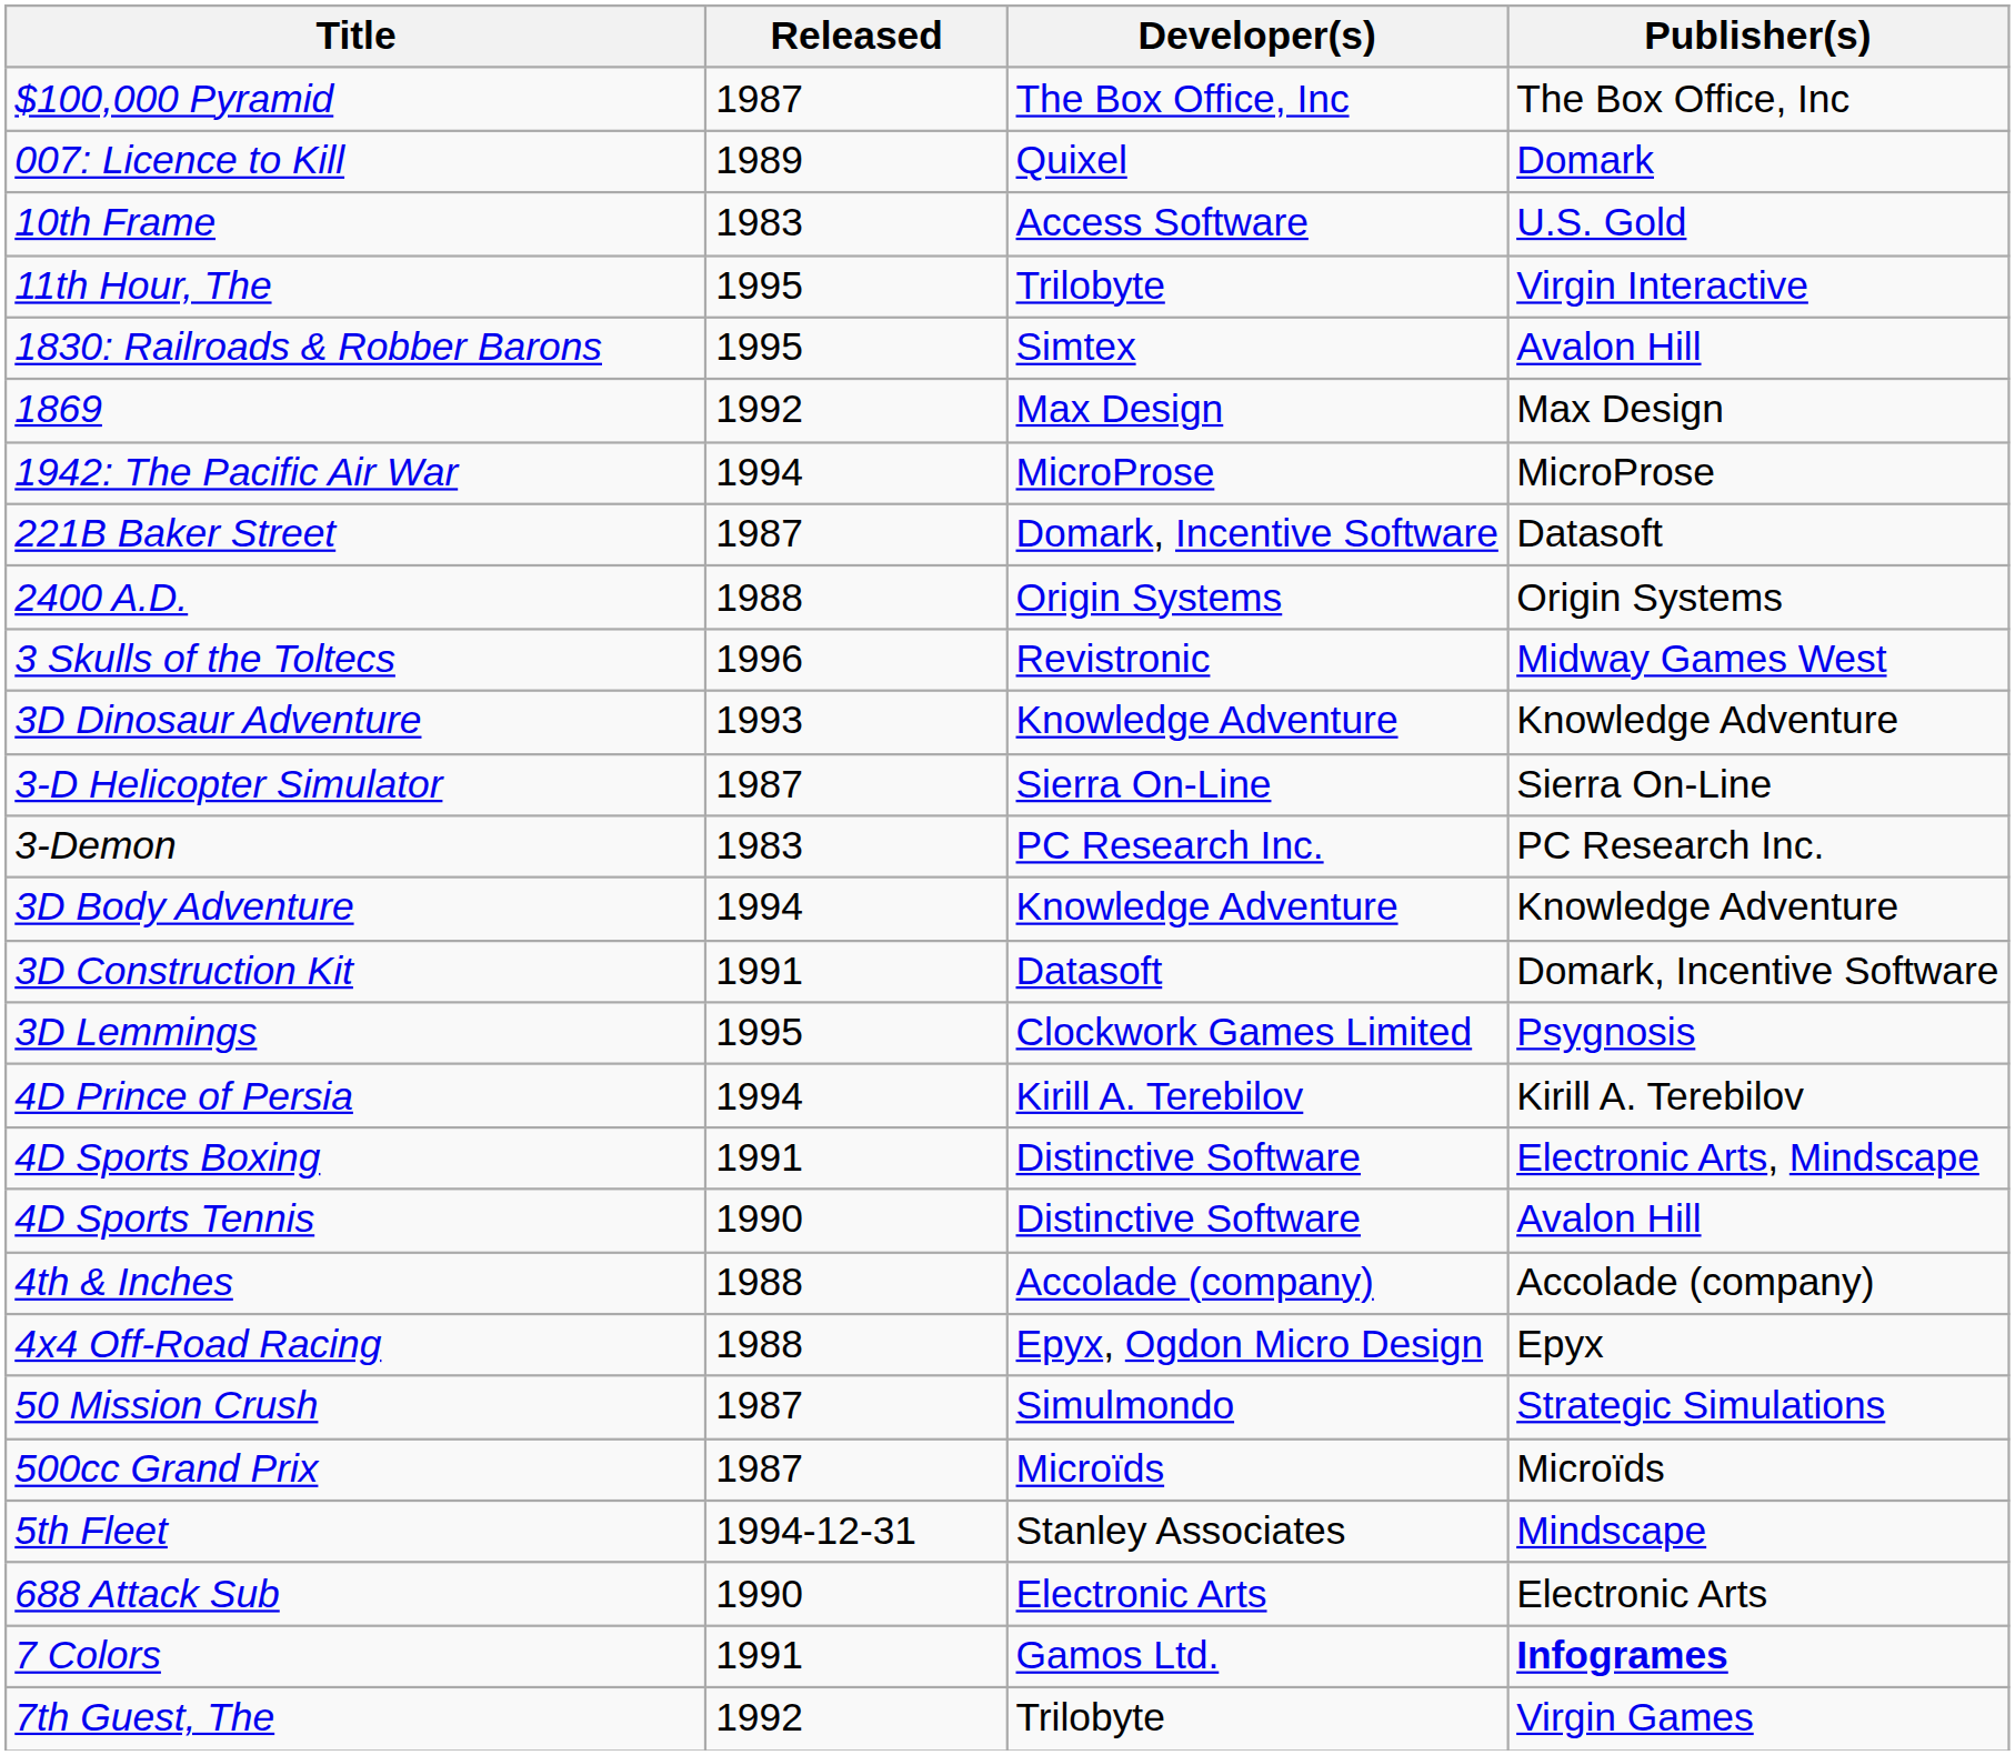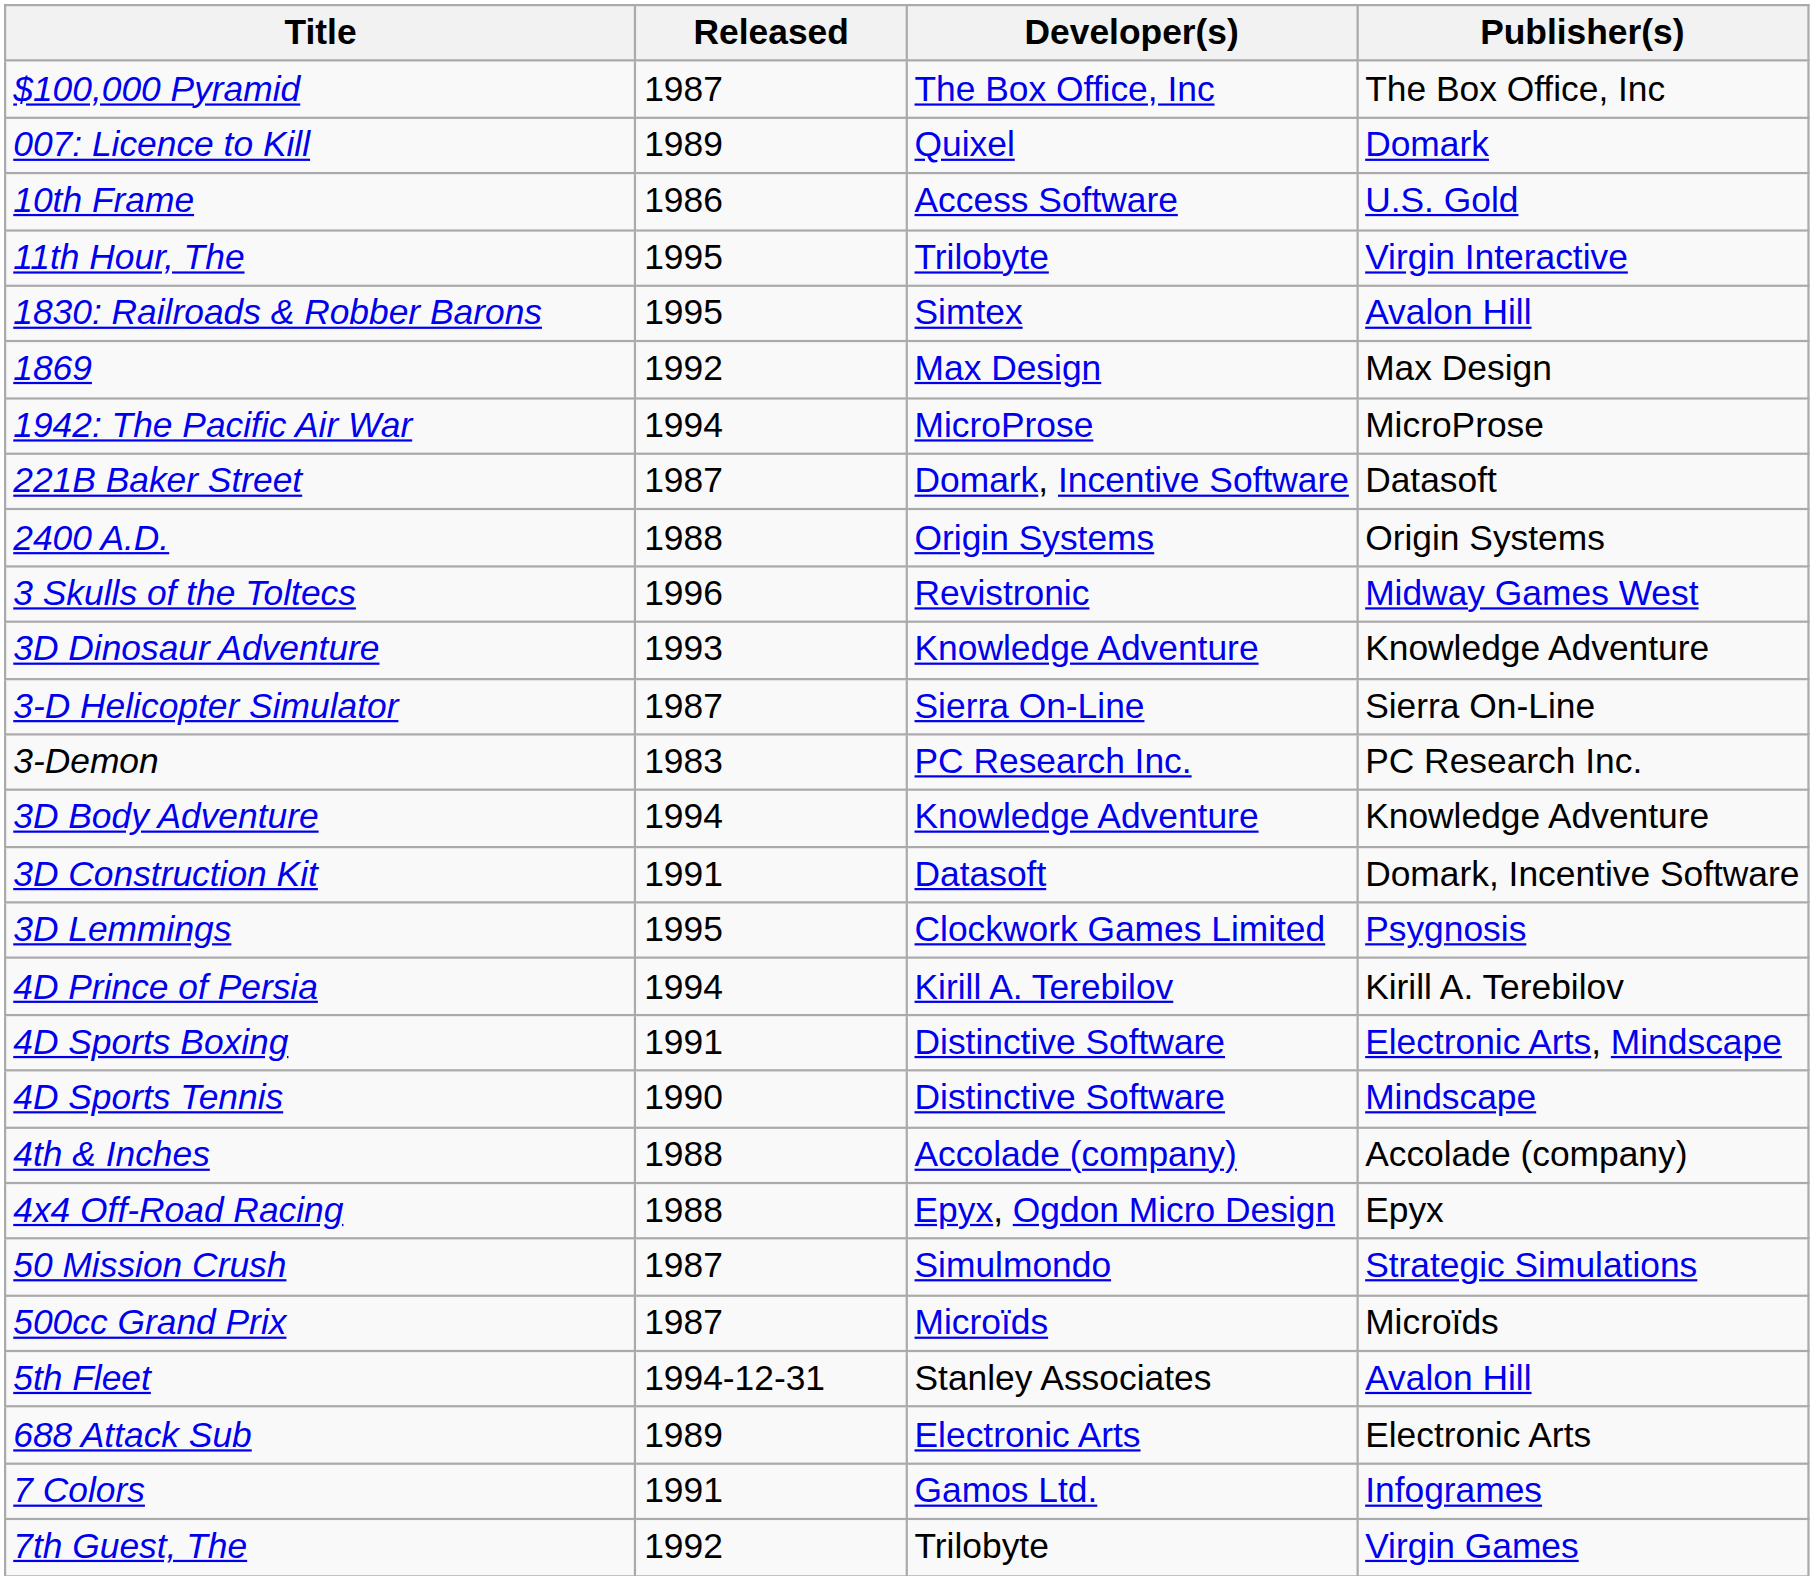 <table class="wikitable sortable">
 <tr>
 <th width=35%>Title</th>
 <th width=15%>Released</th>
 <th width=25%>Developer(s)</th>
 <th width=25%>Publisher(s)</th>
 </tr>
 <tr>
 <td><em><a href='#'>$100,000 Pyramid</a></em></td>
 <td>1987</td>
 <td><a href='#'>The Box Office, Inc</a></td>
 <td>The Box Office, Inc</td>
 </tr>
 <tr>
 <td><em><a href='#'>007: Licence to Kill</a></em></td>
 <td>1989</td>
 <td><a href='#'>Quixel</a></td>
 <td><a href='#'>Domark</a></td>
 </tr>
 <tr>
 <td><em><a href='#'>10th Frame</a></em></td>
-<td>1983</td>
+<td>1986</td>
 <td><a href='#'>Access Software</a></td>
 <td><a href='#'>U.S. Gold</a></td>
 </tr>
 <tr>
 <td><em><a href='#'>11th Hour, The</a></em></td>
 <td>1995</td>
 <td><a href='#'>Trilobyte</a></td>
 <td><a href='#'>Virgin Interactive</a></td>
 </tr>
 <tr>
 <td><em><a href='#'>1830: Railroads & Robber Barons</a></em></td>
 <td>1995</td>
 <td><a href='#'>Simtex</a></td>
 <td><a href='#'>Avalon Hill</a></td>
 </tr>
 <tr>
 <td><em><a href='#'>1869</a></em></td>
 <td>1992</td>
 <td><a href='#'>Max Design</a></td>
 <td>Max Design</td>
 </tr>
 <tr>
 <td><em><a href='#'>1942: The Pacific Air War</a></em></td>
 <td>1994</td>
 <td><a href='#'>MicroProse</a></td>
 <td>MicroProse</td>
 </tr>
 <tr>
 <td><em><a href='#'>221B Baker Street</a></em></td>
 <td>1987</td>
 <td><a href='#'>Domark</a>, <a href='#'>Incentive Software</a></td>
 <td>Datasoft</td>
 </tr>
 <tr>
 <td><em><a href='#'>2400 A.D.</a></em></td>
 <td>1988</td>
 <td><a href='#'>Origin Systems</a></td>
 <td>Origin Systems</td>
 </tr>
 <tr>
 <td><em><a href='#'>3 Skulls of the Toltecs</a></em></td>
 <td>1996</td>
 <td><a href='#'>Revistronic</a></td>
 <td><a href='#'>Midway Games West</a></td>
 </tr>
 <tr>
 <td><em><a href='#'>3D Dinosaur Adventure</a></em></td>
 <td>1993</td>
 <td><a href='#'>Knowledge Adventure</a></td>
 <td>Knowledge Adventure</td>
 </tr>
 <tr>
 <td><em><a href='#'>3-D Helicopter Simulator</a></em></td>
 <td>1987</td>
 <td><a href='#'>Sierra On-Line</a></td>
 <td>Sierra On-Line</td>
 </tr>
 <tr>
 <td><em>3-Demon</em></td>
 <td>1983</td>
 <td><a href='#'>PC Research Inc.</a></td>
 <td>PC Research Inc.</td>
 </tr>
 <tr>
 <td><em><a href='#'>3D Body Adventure</a></em></td>
 <td>1994</td>
 <td><a href='#'>Knowledge Adventure</a></td>
 <td>Knowledge Adventure</td>
 </tr>
 <tr>
 <td><em><a href='#'>3D Construction Kit</a></em></td>
 <td>1991</td>
 <td><a href='#'>Datasoft</a></td>
 <td>Domark, Incentive Software</td>
 </tr>
 <tr>
 <td><em><a href='#'>3D Lemmings</a></em></td>
 <td>1995</td>
 <td><a href='#'>Clockwork Games Limited</a></td>
 <td><a href='#'>Psygnosis</a></td>
 </tr>
 <tr>
 <td><em><a href='#'>4D Prince of Persia</a></em></td>
 <td>1994</td>
 <td><a href='#'>Kirill A. Terebilov</a></td>
 <td>Kirill A. Terebilov</td>
 </tr>
 <tr>
 <td><em><a href='#'>4D Sports Boxing</a></em></td>
 <td>1991</td>
 <td><a href='#'>Distinctive Software</a></td>
 <td><a href='#'>Electronic Arts</a>, <a href='#'>Mindscape</a></td>
 </tr>
 <tr>
 <td><em><a href='#'>4D Sports Tennis</a></em></td>
 <td>1990</td>
 <td><a href='#'>Distinctive Software</a></td>
-<td><a href='#'>Avalon Hill</a></td>
+<td><a href='#'>Mindscape</a></td>
 </tr>
 <tr>
 <td><em><a href='#'>4th & Inches</a></em></td>
 <td>1988</td>
 <td><a href='#'>Accolade (company)</a></td>
 <td>Accolade (company)</td>
 </tr>
 <tr>
 <td><em><a href='#'>4x4 Off-Road Racing</a></em></td>
 <td>1988</td>
 <td><a href='#'>Epyx</a>, <a href='#'>Ogdon Micro Design</a></td>
 <td>Epyx</td>
 </tr>
 <tr>
 <td><em><a href='#'>50 Mission Crush</a></em></td>
 <td>1987</td>
 <td><a href='#'>Simulmondo</a></td>
 <td><a href='#'>Strategic Simulations</a></td>
 </tr>
 <tr>
 <td><em><a href='#'>500cc Grand Prix</a></em></td>
 <td>1987</td>
 <td><a href='#'>Microïds</a></td>
 <td>Microïds</td>
 </tr>
 <tr>
 <td><em><a href='#'>5th Fleet</a></em></td>
 <td>1994-12-31</td>
 <td>Stanley Associates</td>
-<td><a href='#'>Mindscape</a></td>
+<td><a href='#'>Avalon Hill</a></td>
 </tr>
 <tr>
 <td><em><a href='#'>688 Attack Sub</a></em></td>
-<td>1990</td>
+<td>1989</td>
 <td><a href='#'>Electronic Arts</a></td>
 <td>Electronic Arts</td>
 </tr>
 <tr>
 <td><em><a href='#'>7 Colors</a></em></td>
 <td>1991</td>
 <td><a href='#'>Gamos Ltd.</a></td>
-<td><strong><a href='#'>Infogrames</a></strong></td>
+<td><a href='#'>Infogrames</a></td>
 </tr>
 <tr>
 <td><em><a href='#'>7th Guest, The</a></em></td>
 <td>1992</td>
 <td>Trilobyte</td>
 <td><a href='#'>Virgin Games</a></td>
 </tr>
 </table>
